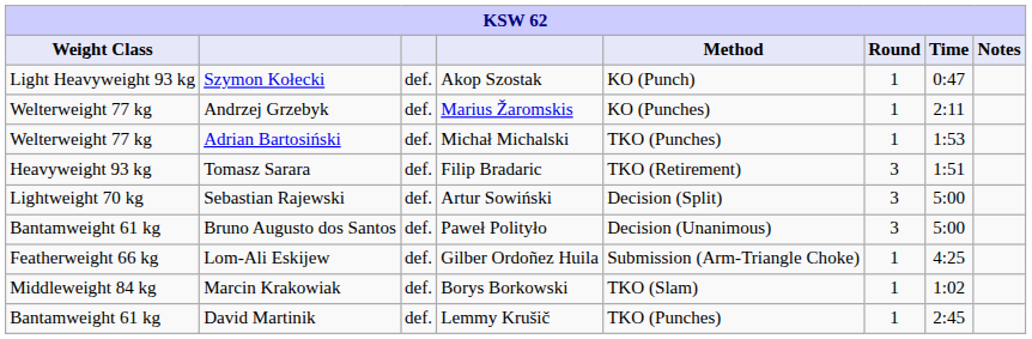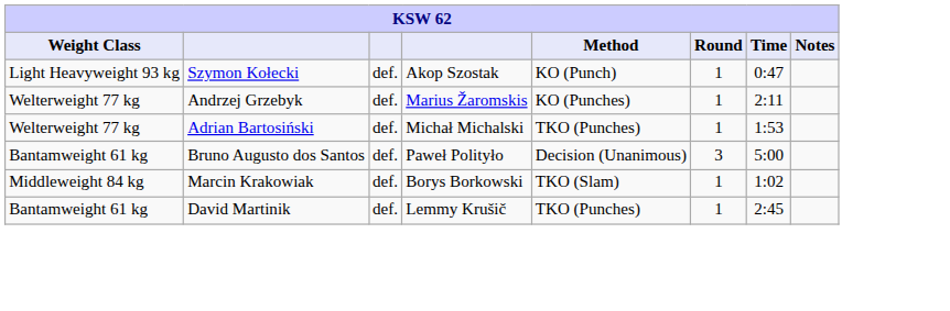 <table class="wikitable" style="font-size: 80%;">
 <tr>
 <th colspan="8" style="background-color: #ccf; color: #000080; text-align: center;"><strong>KSW 62</strong></th>
 </tr>
 <tr>
 <th colspan="1" style="background-color: #E6E8FA; color: #000000; text-align: center;">Weight Class</th>
 <th colspan="1" style="background-color: #E6E8FA; color: #000000; text-align: center;"></th>
 <th colspan="1" style="background-color: #E6E8FA; color: #000000; text-align: center;"></th>
 <th colspan="1" style="background-color: #E6E8FA; color: #000000; text-align: center;"></th>
 <th colspan="1" style="background-color: #E6E8FA; color: #000000; text-align: center;">Method</th>
 <th colspan="1" style="background-color: #E6E8FA; color: #000000; text-align: center;">Round</th>
 <th colspan="1" style="background-color: #E6E8FA; color: #000000; text-align: center;">Time</th>
 <th colspan="1" style="background-color: #E6E8FA; color: #000000; text-align: center;">Notes</th>
 </tr>
 <tr>
 <td>Light Heavyweight 93 kg</td>
 <td> <a href='#'>Szymon Kołecki</a></td>
 <td align=center>def.</td>
 <td> Akop Szostak</td>
 <td>KO (Punch)</td>
 <td align=center>1</td>
 <td align=center>0:47</td>
 <td></td>
 </tr>
 <tr>
 <td>Welterweight 77 kg</td>
 <td> Andrzej Grzebyk</td>
 <td align=center>def.</td>
 <td> <a href='#'>Marius Žaromskis</a></td>
 <td>KO (Punches)</td>
 <td align=center>1</td>
 <td align=center>2:11</td>
 <td></td>
 </tr>
 <tr>
 <td>Welterweight 77 kg</td>
 <td> <a href='#'>Adrian Bartosiński</a></td>
 <td align=center>def.</td>
 <td> Michał Michalski</td>
 <td>TKO (Punches)</td>
 <td align=center>1</td>
 <td align=center>1:53</td>
 <td></td>
 </tr>
 <tr>
-<td>Heavyweight 93 kg</td>
-<td> Tomasz Sarara</td>
-<td align=center>def.</td>
-<td>  Filip Bradaric</td>
-<td>TKO (Retirement)</td>
-<td align=center>3</td>
-<td align=center>1:51</td>
-<td></td>
-</tr>
-<tr>
-<td>Lightweight 70 kg</td>
-<td> Sebastian Rajewski</td>
-<td align=center>def.</td>
-<td> Artur Sowiński</td>
-<td>Decision (Split)</td>
-<td align=center>3</td>
-<td align=center>5:00</td>
-<td></td>
-</tr>
-<tr>
 <td>Bantamweight 61 kg</td>
 <td> Bruno Augusto dos Santos</td>
 <td align=center>def.</td>
 <td> Paweł Polityło</td>
 <td>Decision (Unanimous)</td>
 <td align=center>3</td>
 <td align=center>5:00</td>
-<td></td>
-</tr>
-<tr>
-<td>Featherweight 66 kg</td>
-<td> Lom-Ali Eskijew</td>
-<td align=center>def.</td>
-<td> Gilber Ordoñez Huila</td>
-<td>Submission (Arm-Triangle Choke)</td>
-<td align=center>1</td>
-<td align=center>4:25</td>
 <td></td>
 </tr>
 <tr>
 <td>Middleweight 84 kg</td>
 <td> Marcin Krakowiak</td>
 <td align=center>def.</td>
 <td> Borys Borkowski</td>
 <td>TKO (Slam)</td>
 <td align=center>1</td>
 <td align=center>1:02</td>
 <td></td>
 </tr>
 <tr>
 <td>Bantamweight 61 kg</td>
 <td> David Martinik</td>
 <td align=center>def.</td>
 <td> Lemmy Krušič</td>
 <td>TKO (Punches)</td>
 <td align=center>1</td>
 <td align=center>2:45</td>
 <td></td>
 </tr>
 </table>
